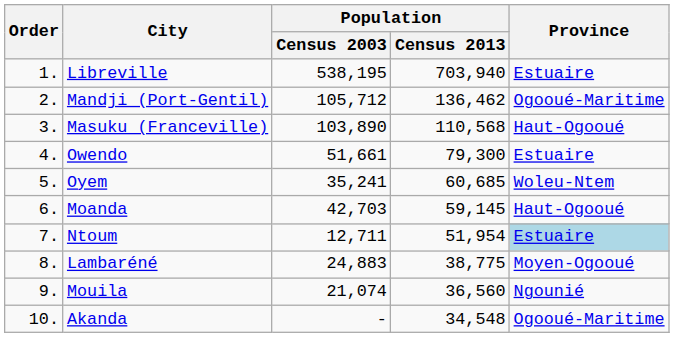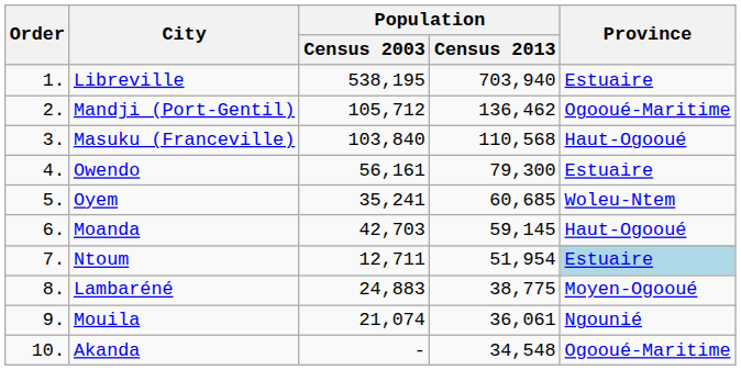 <table class="wikitable">
 <tr ---->
 <th rowspan="2">Order</th>
 <th rowspan="2">City</th>
 <th colspan="2">Population</th>
 <th rowspan="2">Province</th>
 </tr>
 <tr ---->
 <th>Census 2003</th>
 <th>Census 2013</th>
 </tr>
 <tr ---->
 <td align=right>1.</td>
 <td><a href='#'>Libreville</a></td>
 <td align=right>538,195</td>
 <td align=right>703,940</td>
 <td><a href='#'>Estuaire</a></td>
 </tr>
 <tr ---->
 <td align=right>2.</td>
 <td><a href='#'>Mandji (Port-Gentil)</a></td>
 <td align=right>105,712</td>
 <td align=right>136,462</td>
 <td><a href='#'>Ogooué-Maritime</a></td>
 </tr>
 <tr ---->
 <td align=right>3.</td>
 <td><a href='#'>Masuku (Franceville)</a></td>
-<td align=right>103,890</td>
+<td align=right>103,840</td>
 <td align=right>110,568</td>
 <td><a href='#'>Haut-Ogooué</a></td>
 </tr>
 <tr ---->
 <td align=right>4.</td>
 <td><a href='#'>Owendo</a></td>
-<td align=right>51,661</td>
+<td align=right>56,161</td>
 <td align=right>79,300</td>
 <td><a href='#'>Estuaire</a></td>
 </tr>
 <tr ---->
 <td align=right>5.</td>
 <td><a href='#'>Oyem</a></td>
 <td align=right>35,241</td>
 <td align=right>60,685</td>
 <td><a href='#'>Woleu-Ntem</a></td>
 </tr>
 <tr ---->
 <td align=right>6.</td>
 <td><a href='#'>Moanda</a></td>
 <td align=right>42,703</td>
 <td align=right>59,145</td>
 <td><a href='#'>Haut-Ogooué</a></td>
 </tr>
 <tr ---->
 <td align=right>7.</td>
 <td><a href='#'>Ntoum</a></td>
 <td align=right>12,711</td>
 <td align=right>51,954</td>
 <td style="background: lightblue;"><a href='#'>Estuaire</a></td>
 </tr>
 <tr ---->
 <td align=right>8.</td>
 <td><a href='#'>Lambaréné</a></td>
 <td align=right>24,883</td>
 <td align=right>38,775</td>
 <td><a href='#'>Moyen-Ogooué</a></td>
 </tr>
 <tr ---->
 <td align=right>9.</td>
 <td><a href='#'>Mouila</a></td>
 <td align=right>21,074</td>
-<td align=right>36,560</td>
+<td align=right>36,061</td>
 <td><a href='#'>Ngounié</a></td>
 </tr>
 <tr ---->
 <td align=right>10.</td>
 <td><a href='#'>Akanda</a></td>
 <td align=right>-</td>
 <td align=right>34,548</td>
 <td><a href='#'>Ogooué-Maritime</a></td>
 </tr>
 </table>
